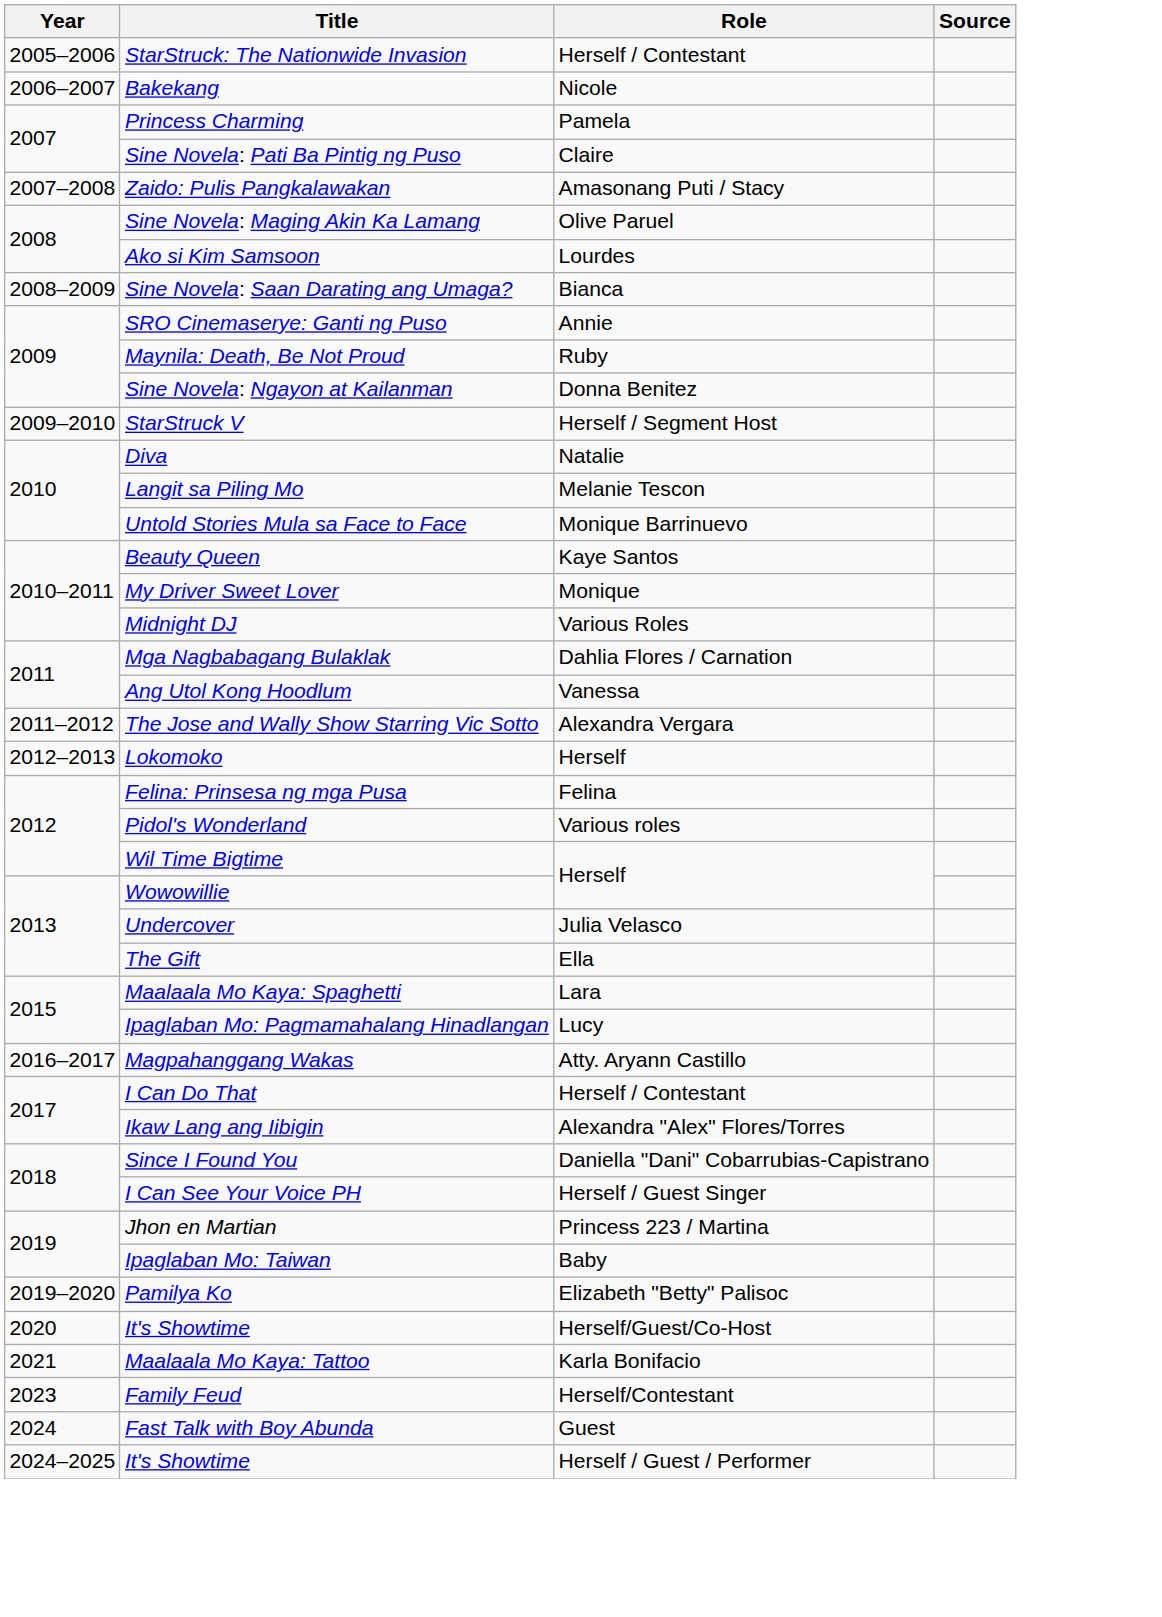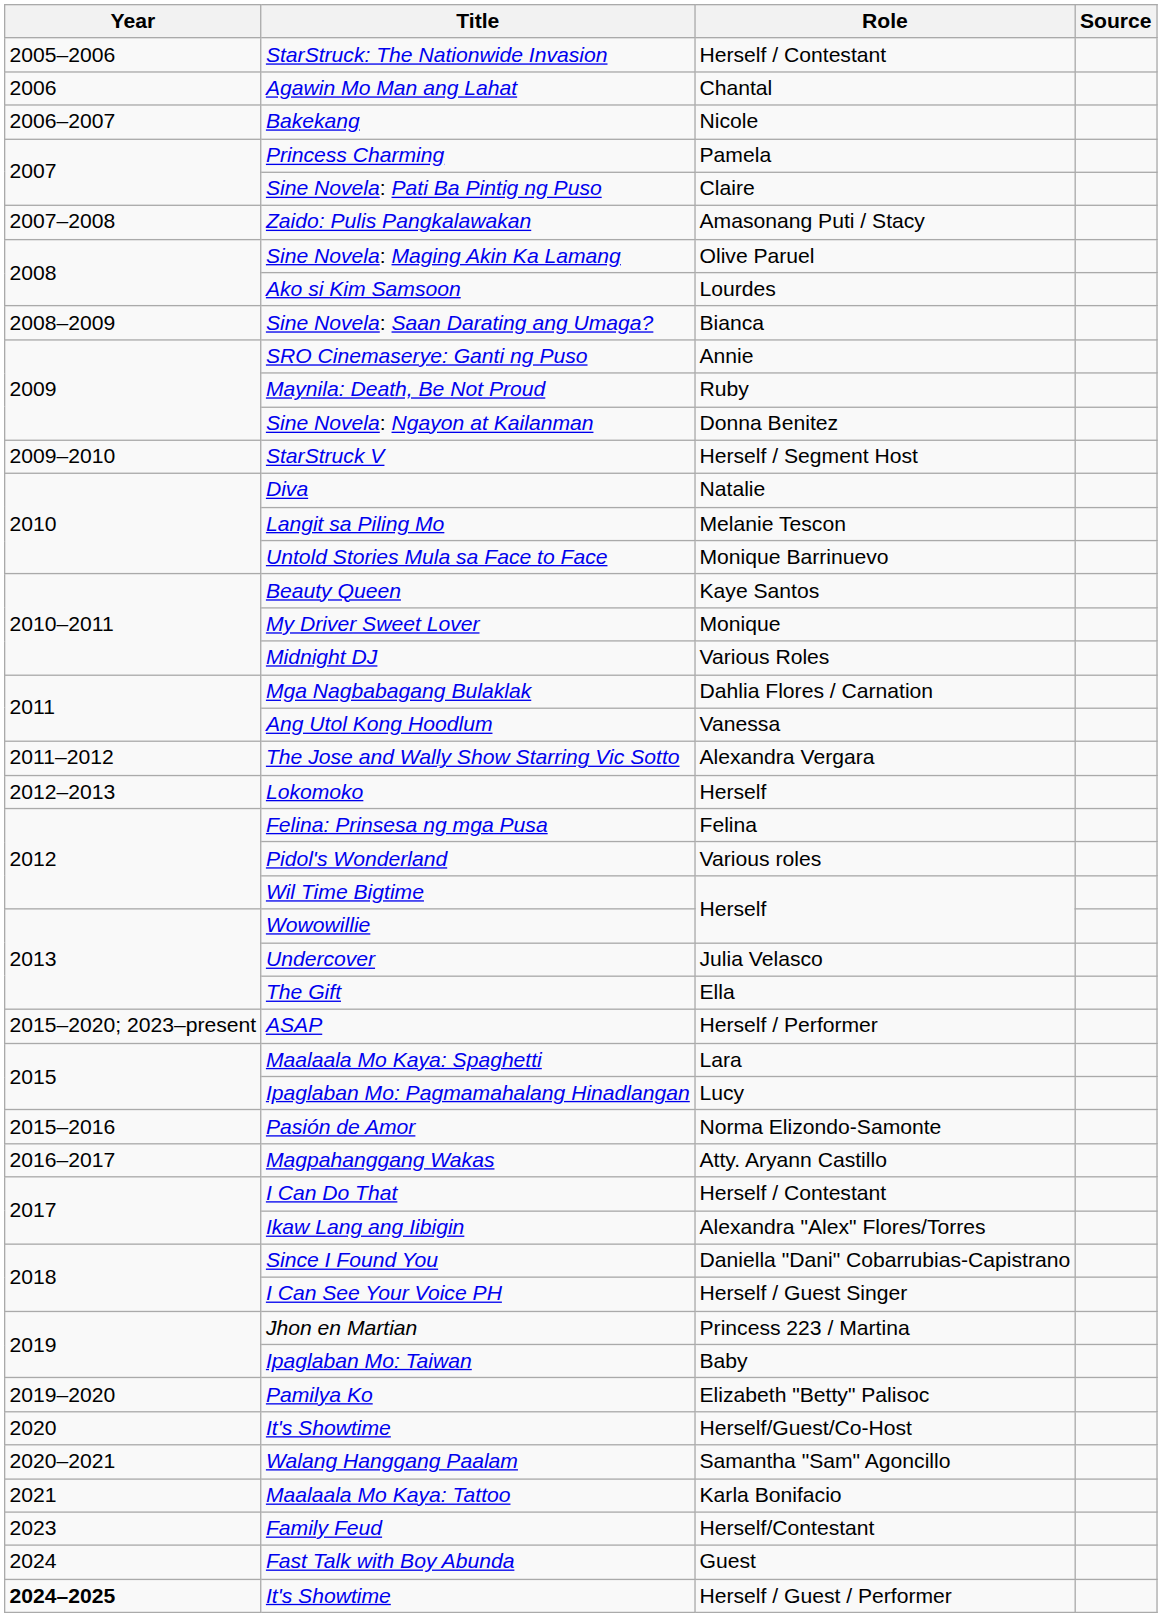 <table class="wikitable sortable">
 <tr>
 <th>Year</th>
 <th>Title</th>
 <th>Role</th>
 <th>Source</th>
 </tr>
 <tr>
 <td>2005–2006</td>
 <td><em><a href='#'>StarStruck: The Nationwide Invasion</a></em></td>
 <td>Herself / Contestant</td>
+<td></td>
+</tr>
+<tr>
+<td>2006</td>
+<td><em><a href='#'>Agawin Mo Man ang Lahat</a></em></td>
+<td>Chantal</td>
 <td></td>
 </tr>
 <tr>
 <td>2006–2007</td>
 <td><em><a href='#'>Bakekang</a></em></td>
 <td>Nicole</td>
 <td></td>
 </tr>
 <tr>
 <td rowspan="2">2007</td>
 <td><em><a href='#'>Princess Charming</a></em></td>
 <td>Pamela</td>
 <td></td>
 </tr>
 <tr>
 <td><em><a href='#'>Sine Novela</a></em>: <em><a href='#'>Pati Ba Pintig ng Puso</a></em></td>
 <td>Claire</td>
 <td></td>
 </tr>
 <tr>
 <td>2007–2008</td>
 <td><em><a href='#'>Zaido: Pulis Pangkalawakan</a></em></td>
 <td>Amasonang Puti / Stacy</td>
 <td></td>
 </tr>
 <tr>
 <td rowspan="2">2008</td>
 <td><em><a href='#'>Sine Novela</a></em>: <em><a href='#'>Maging Akin Ka Lamang</a></em></td>
 <td>Olive Paruel</td>
 <td></td>
 </tr>
 <tr>
 <td><em><a href='#'>Ako si Kim Samsoon</a></em></td>
 <td>Lourdes</td>
 <td></td>
 </tr>
 <tr>
 <td>2008–2009</td>
 <td><em><a href='#'>Sine Novela</a></em>: <em><a href='#'>Saan Darating ang Umaga?</a></em></td>
 <td>Bianca</td>
 <td></td>
 </tr>
 <tr>
 <td rowspan="3">2009</td>
 <td><em><a href='#'>SRO Cinemaserye: Ganti ng Puso</a></em></td>
 <td>Annie</td>
 <td></td>
 </tr>
 <tr>
 <td><em><a href='#'>Maynila: Death, Be Not Proud</a></em></td>
 <td>Ruby</td>
 <td></td>
 </tr>
 <tr>
 <td><em><a href='#'>Sine Novela</a></em>: <em><a href='#'>Ngayon at Kailanman</a></em></td>
 <td>Donna Benitez</td>
 <td></td>
 </tr>
 <tr>
 <td>2009–2010</td>
 <td><em><a href='#'>StarStruck V</a></em></td>
 <td>Herself / Segment Host</td>
 <td></td>
 </tr>
 <tr>
 <td rowspan="3">2010</td>
 <td><em><a href='#'>Diva</a></em></td>
 <td>Natalie</td>
 <td></td>
 </tr>
 <tr>
 <td><em><a href='#'>Langit sa Piling Mo</a></em></td>
 <td>Melanie Tescon</td>
 <td></td>
 </tr>
 <tr>
 <td><em><a href='#'>Untold Stories Mula sa Face to Face</a></em></td>
 <td>Monique Barrinuevo</td>
 <td></td>
 </tr>
 <tr>
 <td rowspan="3">2010–2011</td>
 <td><em><a href='#'>Beauty Queen</a></em></td>
 <td>Kaye Santos</td>
 <td></td>
 </tr>
 <tr>
 <td><em><a href='#'>My Driver Sweet Lover</a></em></td>
 <td>Monique</td>
 <td></td>
 </tr>
 <tr>
 <td><em><a href='#'>Midnight DJ</a></em></td>
 <td>Various Roles</td>
 <td></td>
 </tr>
 <tr>
 <td rowspan="2">2011</td>
 <td><em><a href='#'>Mga Nagbabagang Bulaklak</a></em></td>
 <td>Dahlia Flores / Carnation</td>
 <td></td>
 </tr>
 <tr>
 <td><em><a href='#'>Ang Utol Kong Hoodlum</a></em></td>
 <td>Vanessa</td>
 <td></td>
 </tr>
 <tr>
 <td>2011–2012</td>
 <td><em><a href='#'>The Jose and Wally Show Starring Vic Sotto</a></em></td>
 <td>Alexandra Vergara</td>
 <td></td>
 </tr>
 <tr>
 <td>2012–2013</td>
 <td><em><a href='#'>Lokomoko</a></em></td>
 <td>Herself</td>
 <td></td>
 </tr>
 <tr>
 <td rowspan="3">2012</td>
 <td><em><a href='#'>Felina: Prinsesa ng mga Pusa</a></em></td>
 <td>Felina</td>
 <td></td>
 </tr>
 <tr>
 <td><em><a href='#'>Pidol's Wonderland</a></em></td>
 <td>Various roles</td>
 <td></td>
 </tr>
 <tr>
 <td><em><a href='#'>Wil Time Bigtime</a></em></td>
 <td rowspan="2">Herself</td>
 <td></td>
 </tr>
 <tr>
 <td rowspan="3">2013</td>
 <td><em><a href='#'>Wowowillie</a></em></td>
 <td></td>
 </tr>
 <tr>
 <td><em><a href='#'>Undercover</a></em></td>
 <td>Julia Velasco</td>
 <td></td>
 </tr>
 <tr>
 <td><em><a href='#'>The Gift</a></em></td>
 <td>Ella</td>
 <td></td>
 </tr>
 <tr>
+<td>2015–2020; 2023–present</td>
+<td><em><a href='#'>ASAP</a></em></td>
+<td>Herself / Performer</td>
+<td></td>
+</tr>
+<tr>
 <td rowspan="2">2015</td>
 <td><em><a href='#'>Maalaala Mo Kaya: Spaghetti</a></em></td>
 <td>Lara</td>
 <td></td>
 </tr>
 <tr>
 <td><em><a href='#'>Ipaglaban Mo: Pagmamahalang Hinadlangan</a></em></td>
 <td>Lucy</td>
+<td></td>
+</tr>
+<tr>
+<td>2015–2016</td>
+<td><em><a href='#'>Pasión de Amor</a></em></td>
+<td>Norma Elizondo-Samonte</td>
 <td></td>
 </tr>
 <tr>
 <td>2016–2017</td>
 <td><em><a href='#'>Magpahanggang Wakas</a></em></td>
 <td>Atty. Aryann Castillo</td>
 <td></td>
 </tr>
 <tr>
 <td rowspan="2">2017</td>
 <td><em><a href='#'>I Can Do That</a></em></td>
 <td>Herself / Contestant</td>
 <td></td>
 </tr>
 <tr>
 <td><em><a href='#'>Ikaw Lang ang Iibigin</a></em></td>
 <td>Alexandra "Alex" Flores/Torres</td>
 <td></td>
 </tr>
 <tr>
 <td rowspan="2">2018</td>
 <td><em><a href='#'>Since I Found You</a></em></td>
 <td>Daniella "Dani" Cobarrubias-Capistrano</td>
 <td></td>
 </tr>
 <tr>
 <td><em><a href='#'>I Can See Your Voice PH</a></em></td>
 <td>Herself / Guest Singer</td>
 <td></td>
 </tr>
 <tr>
 <td rowspan="2">2019</td>
 <td><em>Jhon en Martian</em></td>
 <td>Princess 223 / Martina</td>
 <td></td>
 </tr>
 <tr>
 <td><em><a href='#'>Ipaglaban Mo: Taiwan</a></em></td>
 <td>Baby</td>
 <td></td>
 </tr>
 <tr>
 <td>2019–2020</td>
 <td><em><a href='#'>Pamilya Ko</a></em></td>
 <td>Elizabeth "Betty" Palisoc</td>
 <td></td>
 </tr>
 <tr>
 <td>2020</td>
 <td><em><a href='#'>It's Showtime</a></em></td>
 <td>Herself/Guest/Co-Host</td>
 <td></td>
 </tr>
 <tr>
+<td>2020–2021</td>
+<td><em><a href='#'>Walang Hanggang Paalam</a></em></td>
+<td>Samantha "Sam" Agoncillo</td>
+<td></td>
+</tr>
+<tr>
 <td>2021</td>
 <td><em><a href='#'>Maalaala Mo Kaya: Tattoo</a></em></td>
 <td>Karla Bonifacio</td>
 <td></td>
 </tr>
 <tr>
 <td>2023</td>
 <td><em><a href='#'>Family Feud</a></em></td>
 <td>Herself/Contestant</td>
 <td></td>
 </tr>
 <tr>
 <td>2024</td>
 <td><em><a href='#'>Fast Talk with Boy Abunda</a> </em></td>
 <td>Guest</td>
 <td></td>
 </tr>
 <tr>
-<td>2024–2025</td>
+<td><strong>2024–2025</strong></td>
 <td><em><a href='#'>It's Showtime</a></em></td>
 <td>Herself / Guest / Performer</td>
 <td></td>
 </tr>
 </table>
